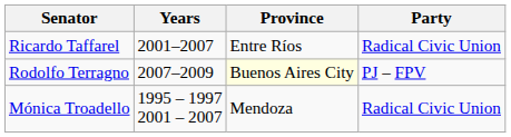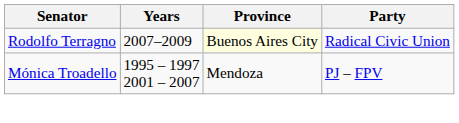 <table class=wikitable>
 <tr>
 <th>Senator</th>
 <th>Years</th>
 <th>Province</th>
 <th>Party</th>
 </tr>
 <tr>
-<td><a href='#'>Ricardo Taffarel</a></td>
-<td>2001–2007</td>
-<td>Entre Ríos</td>
-<td><a href='#'>Radical Civic Union</a></td>
-</tr>
-<tr>
 <td><a href='#'>Rodolfo Terragno</a></td>
 <td>2007–2009</td>
 <td style="background: lightyellow;">Buenos Aires City</td>
-<td><a href='#'>PJ</a> – <a href='#'>FPV</a></td>
+<td><a href='#'>Radical Civic Union</a></td>
 </tr>
 <tr>
 <td><a href='#'>Mónica Troadello</a></td>
 <td>1995 – 1997<br>2001 – 2007</td>
 <td>Mendoza</td>
-<td><a href='#'>Radical Civic Union</a></td>
+<td><a href='#'>PJ</a> – <a href='#'>FPV</a></td>
 </tr>
 </table>
